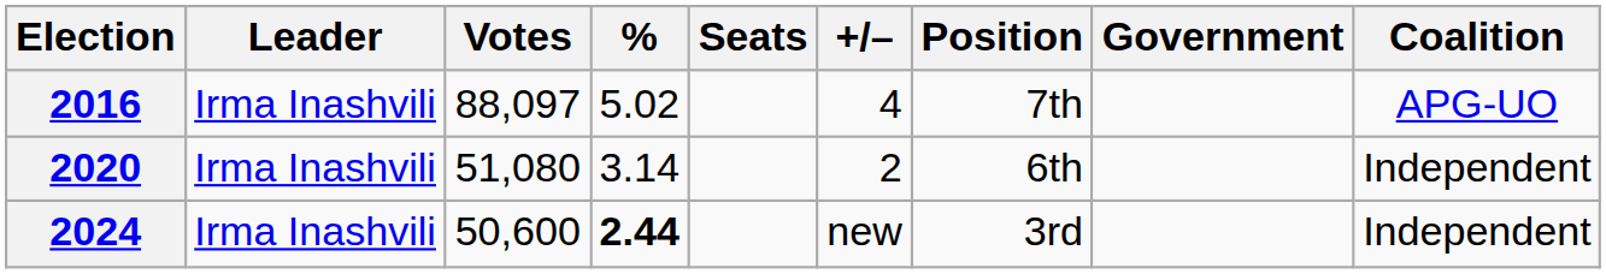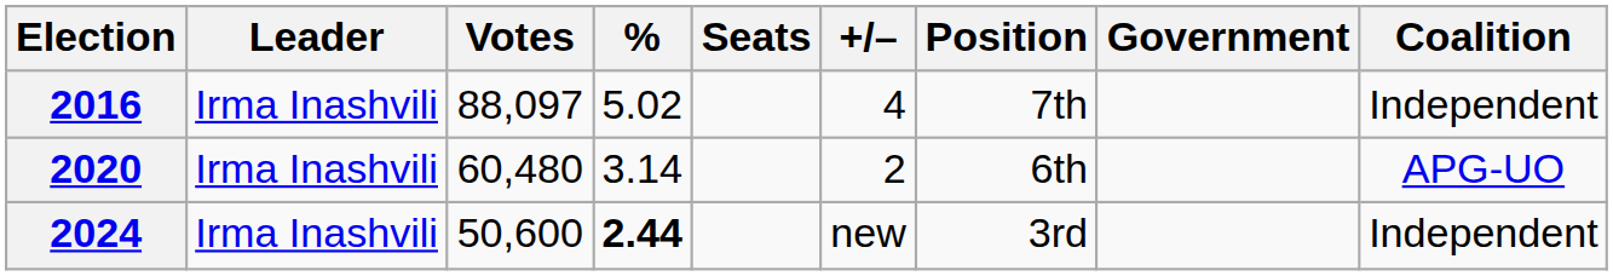 <table class="wikitable" style="text-align: right;">
 <tr>
 <th>Election</th>
 <th>Leader</th>
 <th>Votes</th>
 <th>%</th>
 <th>Seats</th>
 <th>+/–</th>
 <th>Position</th>
 <th>Government</th>
 <th>Coalition</th>
 </tr>
 <tr>
 <th><a href='#'>2016</a></th>
 <td align="left"><a href='#'>Irma Inashvili</a></td>
 <td>88,097</td>
 <td>5.02</td>
 <td></td>
 <td> 4</td>
 <td>7th</td>
 <td></td>
-<td align="center"><a href='#'>APG-UO</a></td>
+<td align="center">Independent</td>
 </tr>
 <tr>
 <th><a href='#'>2020</a></th>
 <td align="left"><a href='#'>Irma Inashvili</a></td>
-<td>51,080</td>
+<td>60,480</td>
 <td>3.14</td>
 <td></td>
 <td> 2</td>
 <td>6th</td>
 <td></td>
-<td align="center">Independent</td>
+<td align="center"><a href='#'>APG-UO</a></td>
 </tr>
 <tr>
 <th><a href='#'>2024</a></th>
 <td align="left"><a href='#'>Irma Inashvili</a></td>
 <td>50,600</td>
 <td><strong>2.44</strong></td>
 <td></td>
 <td>new</td>
 <td>3rd</td>
 <td></td>
 <td align="center">Independent</td>
 </tr>
 </table>
